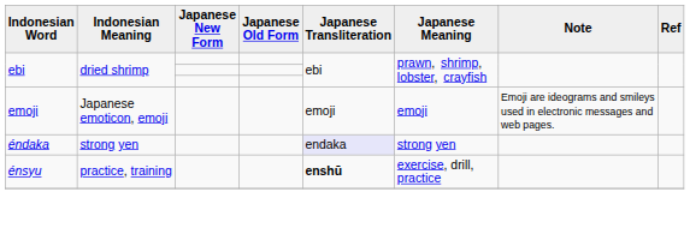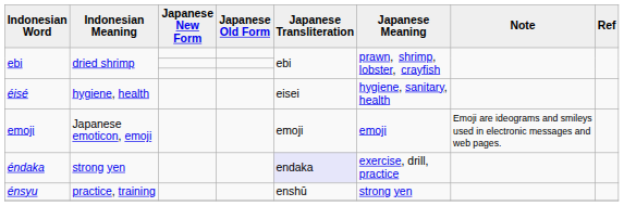 <table class="wikitable">
 <tr>
 <th style="background:#efefef;">Indonesian <br>Word</th>
 <th style="background:#efefef;">Indonesian <br>Meaning</th>
 <th style="background:#efefef;">Japanese <br><a href='#'>New Form</a></th>
 <th style="background:#efefef;">Japanese <br><a href='#'>Old Form</a></th>
 <th style="background:#efefef;">Japanese <br>Transliteration</th>
 <th style="background:#efefef;">Japanese <br>Meaning</th>
 <th style="background:#efefef;">Note</th>
 <th style="background:#efefef;">Ref</th>
 </tr>
 <tr>
 <td rowspan="3"><a href='#'>ebi</a></td>
 <td rowspan="3"><a href='#'>dried shrimp</a></td>
 <td></td>
 <td></td>
 <td rowspan="3">ebi</td>
 <td rowspan="3"><a href='#'>prawn</a>,  <a href='#'>shrimp</a>,  <a href='#'>lobster</a>,  <a href='#'>crayfish</a></td>
 <td rowspan="3"></td>
 <td rowspan="3"></td>
 </tr>
 <tr>
 <td></td>
 <td></td>
 </tr>
 <tr>
 <td></td>
 <td></td>
 </tr>
 <tr>
+<td><em><a href='#'>éisé</a></em></td>
+<td><a href='#'>hygiene</a>, <a href='#'>health</a></td>
+<td></td>
+<td></td>
+<td>eisei</td>
+<td><a href='#'>hygiene</a>, <a href='#'>sanitary</a>, <a href='#'>health</a></td>
+<td><small></small></td>
+<td></td>
+</tr>
+<tr>
 <td><a href='#'>emoji</a></td>
 <td>Japanese <a href='#'>emoticon</a>, <a href='#'>emoji</a></td>
 <td></td>
 <td></td>
 <td>emoji</td>
 <td><a href='#'>emoji</a></td>
 <td><small>Emoji are ideograms and smileys used in electronic messages and web pages.</small></td>
 <td></td>
 </tr>
 <tr>
 <td><em><a href='#'>éndaka</a></em></td>
 <td><a href='#'>strong</a> <a href='#'>yen</a></td>
 <td></td>
 <td></td>
 <td style="background: lavender;">endaka</td>
-<td><a href='#'>strong</a> <a href='#'>yen</a></td>
+<td><a href='#'>exercise</a>, drill, <a href='#'>practice</a></td>
 <td><small></small></td>
 <td></td>
 </tr>
 <tr>
 <td><em><a href='#'>énsyu</a></em></td>
 <td><a href='#'>practice</a>, <a href='#'>training</a></td>
 <td></td>
 <td></td>
-<td><strong>enshū</strong></td>
-<td><a href='#'>exercise</a>, drill, <a href='#'>practice</a></td>
+<td>enshū</td>
+<td><a href='#'>strong</a> <a href='#'>yen</a></td>
 <td><small></small></td>
 <td></td>
 </tr>
 <tr>
 </tr>
 </table>
